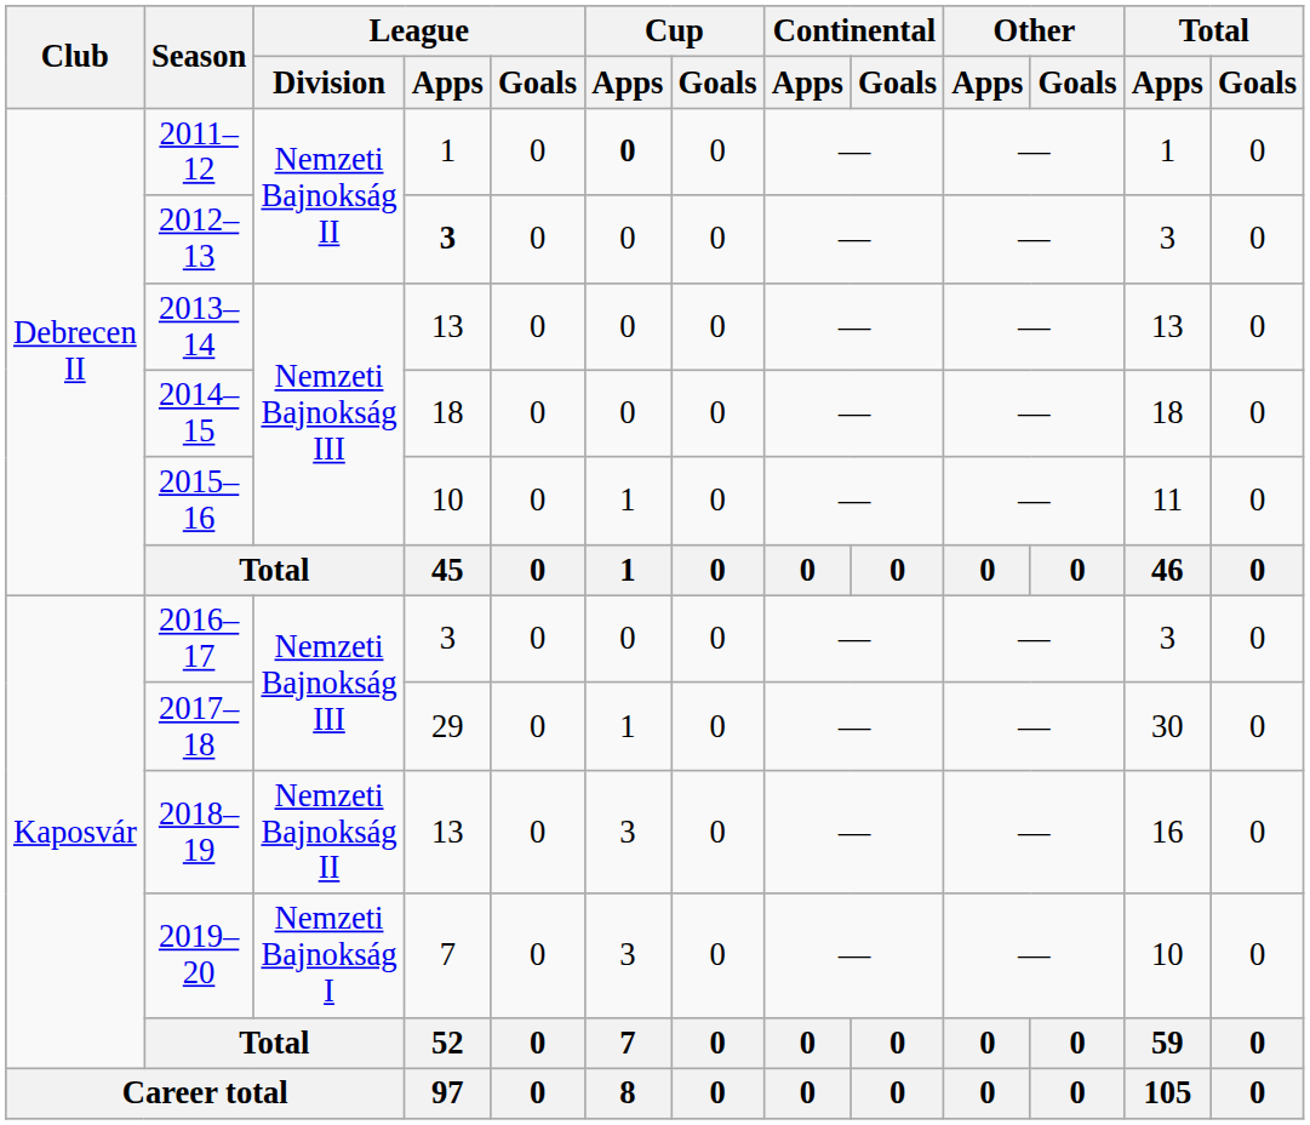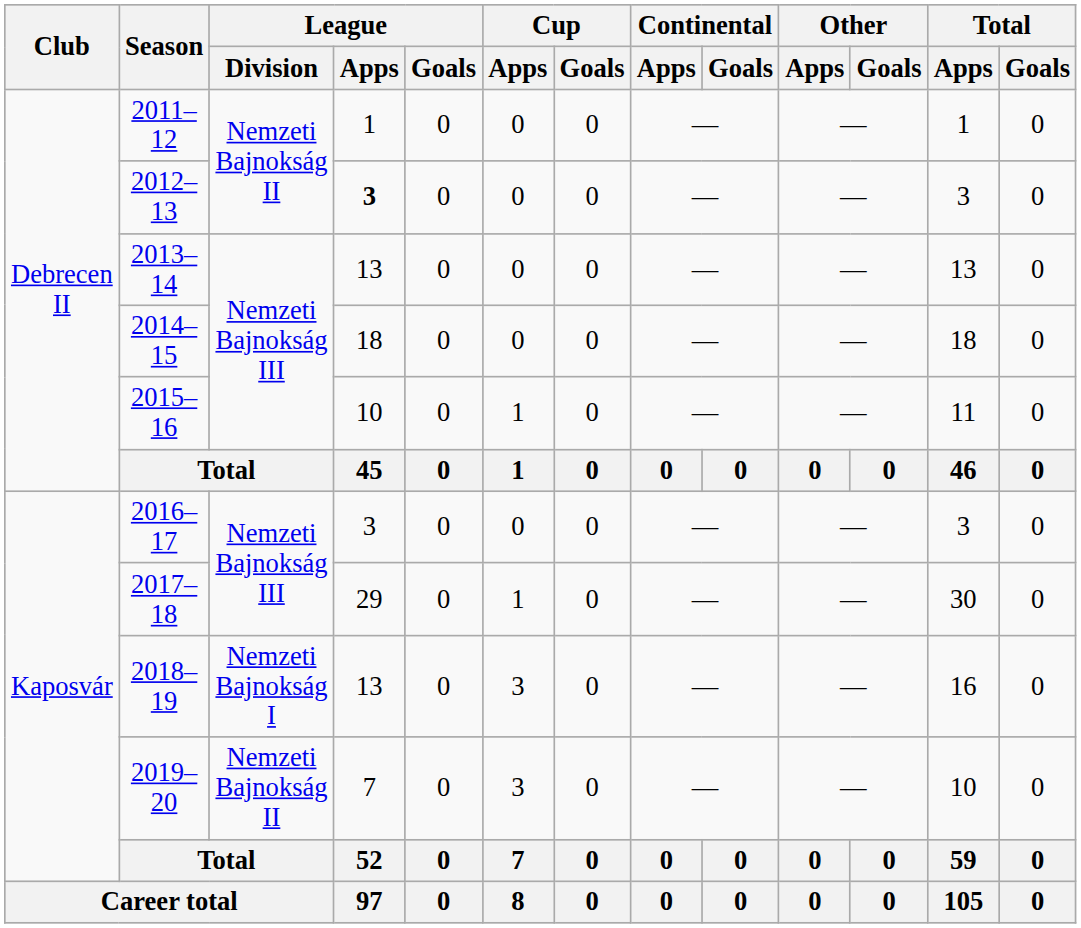 <table class="wikitable" style="text-align:center">
 <tr>
 <th rowspan="2">Club</th>
 <th rowspan="2">Season</th>
 <th colspan="3">League</th>
 <th colspan="2">Cup</th>
 <th colspan="2">Continental</th>
 <th colspan="2">Other</th>
 <th colspan="2">Total</th>
 </tr>
 <tr>
 <th>Division</th>
 <th>Apps</th>
 <th>Goals</th>
 <th>Apps</th>
 <th>Goals</th>
 <th>Apps</th>
 <th>Goals</th>
 <th>Apps</th>
 <th>Goals</th>
 <th>Apps</th>
 <th>Goals</th>
 </tr>
 <tr>
 <td rowspan="6"><a href='#'>Debrecen II</a></td>
 <td><a href='#'>2011–12</a></td>
 <td rowspan="2"><a href='#'>Nemzeti Bajnokság II</a></td>
 <td>1</td>
 <td>0</td>
-<td><strong>0</strong></td>
+<td>0</td>
 <td>0</td>
 <td colspan="2">—</td>
 <td colspan="2">—</td>
 <td>1</td>
 <td>0</td>
 </tr>
 <tr>
 <td><a href='#'>2012–13</a></td>
 <td><strong>3</strong></td>
 <td>0</td>
 <td>0</td>
 <td>0</td>
 <td colspan="2">—</td>
 <td colspan="2">—</td>
 <td>3</td>
 <td>0</td>
 </tr>
 <tr>
 <td><a href='#'>2013–14</a></td>
 <td rowspan="3"><a href='#'>Nemzeti Bajnokság III</a></td>
 <td>13</td>
 <td>0</td>
 <td>0</td>
 <td>0</td>
 <td colspan="2">—</td>
 <td colspan="2">—</td>
 <td>13</td>
 <td>0</td>
 </tr>
 <tr>
 <td><a href='#'>2014–15</a></td>
 <td>18</td>
 <td>0</td>
 <td>0</td>
 <td>0</td>
 <td colspan="2">—</td>
 <td colspan="2">—</td>
 <td>18</td>
 <td>0</td>
 </tr>
 <tr>
 <td><a href='#'>2015–16</a></td>
 <td>10</td>
 <td>0</td>
 <td>1</td>
 <td>0</td>
 <td colspan="2">—</td>
 <td colspan="2">—</td>
 <td>11</td>
 <td>0</td>
 </tr>
 <tr>
 <th colspan="2">Total</th>
 <th>45</th>
 <th>0</th>
 <th>1</th>
 <th>0</th>
 <th>0</th>
 <th>0</th>
 <th>0</th>
 <th>0</th>
 <th>46</th>
 <th>0</th>
 </tr>
 <tr>
 <td rowspan="5"><a href='#'>Kaposvár</a></td>
 <td><a href='#'>2016–17</a></td>
 <td rowspan="2"><a href='#'>Nemzeti Bajnokság III</a></td>
 <td>3</td>
 <td>0</td>
 <td>0</td>
 <td>0</td>
 <td colspan="2">—</td>
 <td colspan="2">—</td>
 <td>3</td>
 <td>0</td>
 </tr>
 <tr>
 <td><a href='#'>2017–18</a></td>
 <td>29</td>
 <td>0</td>
 <td>1</td>
 <td>0</td>
 <td colspan="2">—</td>
 <td colspan="2">—</td>
 <td>30</td>
 <td>0</td>
 </tr>
 <tr>
 <td><a href='#'>2018–19</a></td>
-<td rowspan="1"><a href='#'>Nemzeti Bajnokság II</a></td>
+<td rowspan="1"><a href='#'>Nemzeti Bajnokság I</a></td>
 <td>13</td>
 <td>0</td>
 <td>3</td>
 <td>0</td>
 <td colspan="2">—</td>
 <td colspan="2">—</td>
 <td>16</td>
 <td>0</td>
 </tr>
 <tr>
 <td><a href='#'>2019–20</a></td>
-<td rowspan="1"><a href='#'>Nemzeti Bajnokság I</a></td>
+<td rowspan="1"><a href='#'>Nemzeti Bajnokság II</a></td>
 <td>7</td>
 <td>0</td>
 <td>3</td>
 <td>0</td>
 <td colspan="2">—</td>
 <td colspan="2">—</td>
 <td>10</td>
 <td>0</td>
 </tr>
 <tr>
 <th colspan="2">Total</th>
 <th>52</th>
 <th>0</th>
 <th>7</th>
 <th>0</th>
 <th>0</th>
 <th>0</th>
 <th>0</th>
 <th>0</th>
 <th>59</th>
 <th>0</th>
 </tr>
 <tr>
 <th colspan="3">Career total</th>
 <th>97</th>
 <th>0</th>
 <th>8</th>
 <th>0</th>
 <th>0</th>
 <th>0</th>
 <th>0</th>
 <th>0</th>
 <th>105</th>
 <th>0</th>
 </tr>
 </table>
